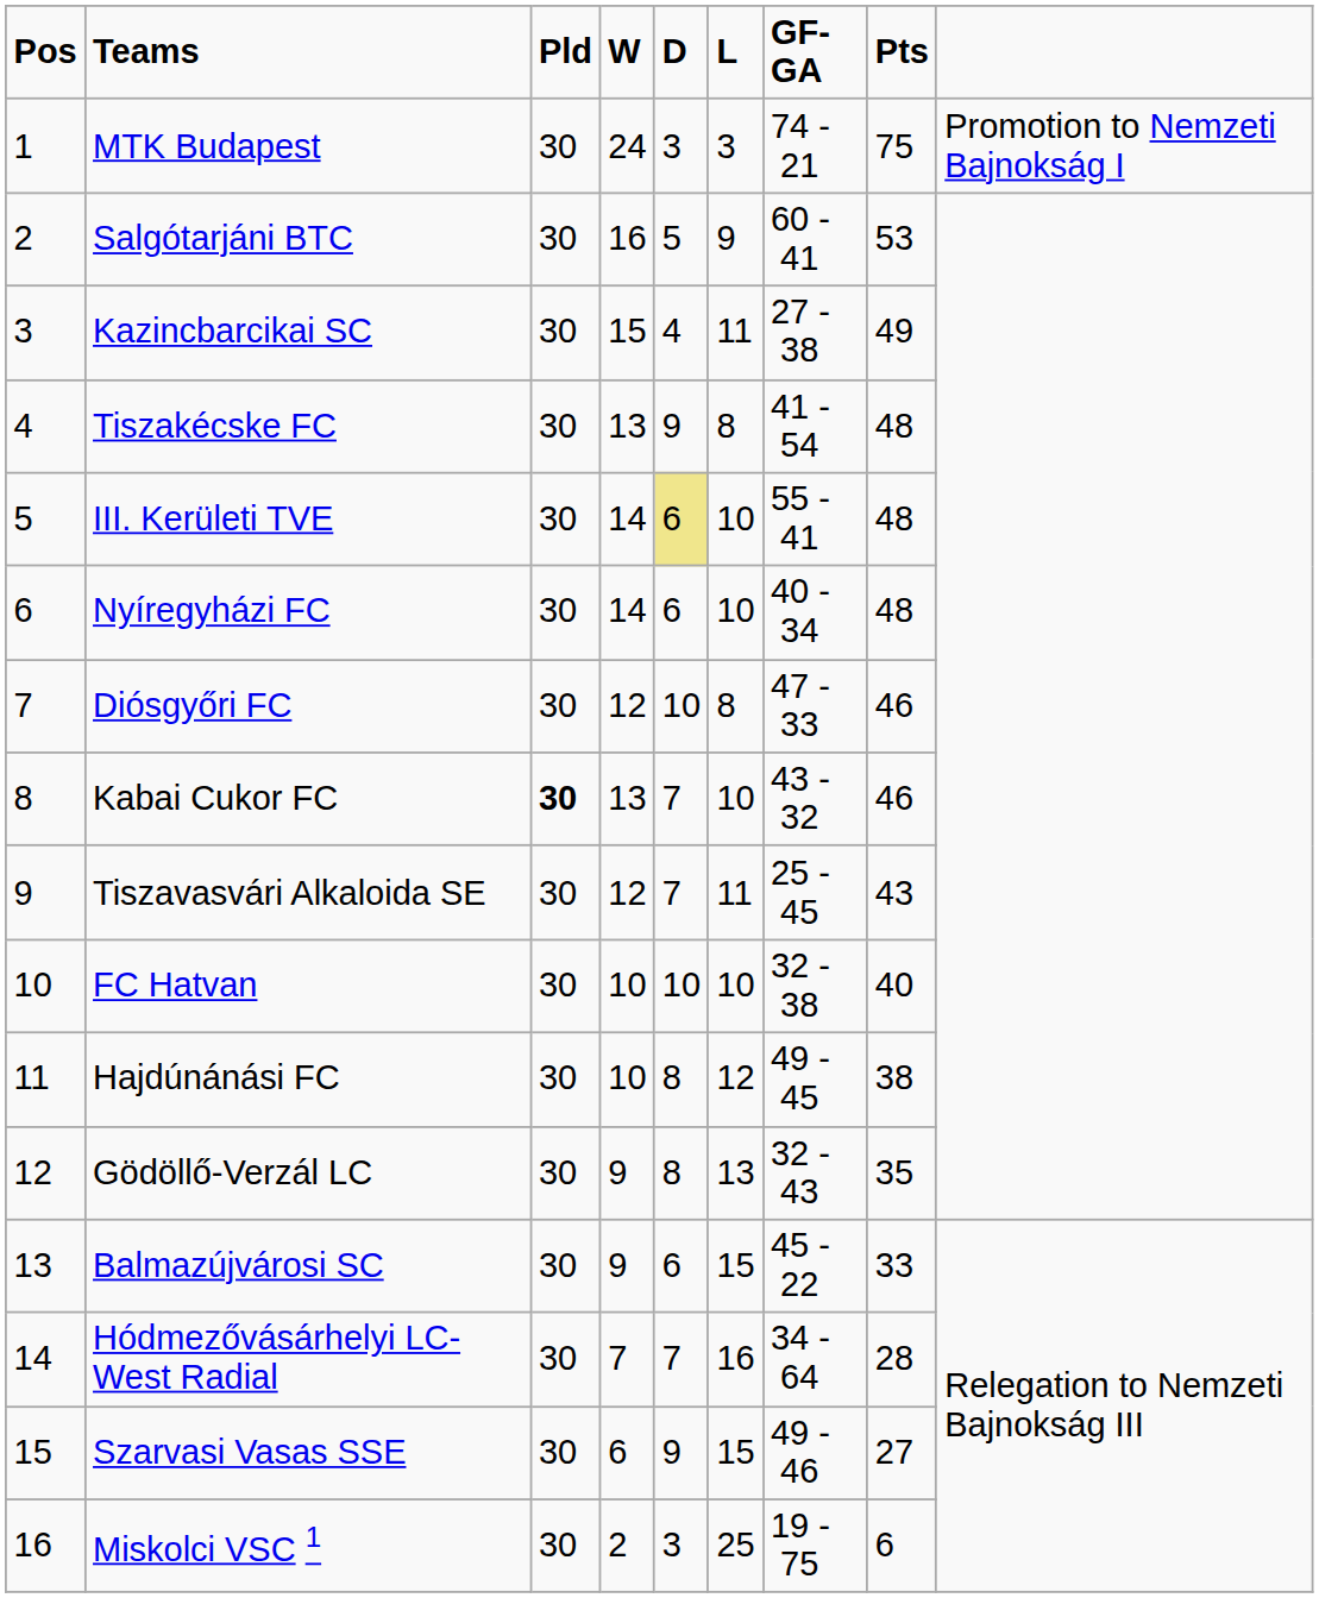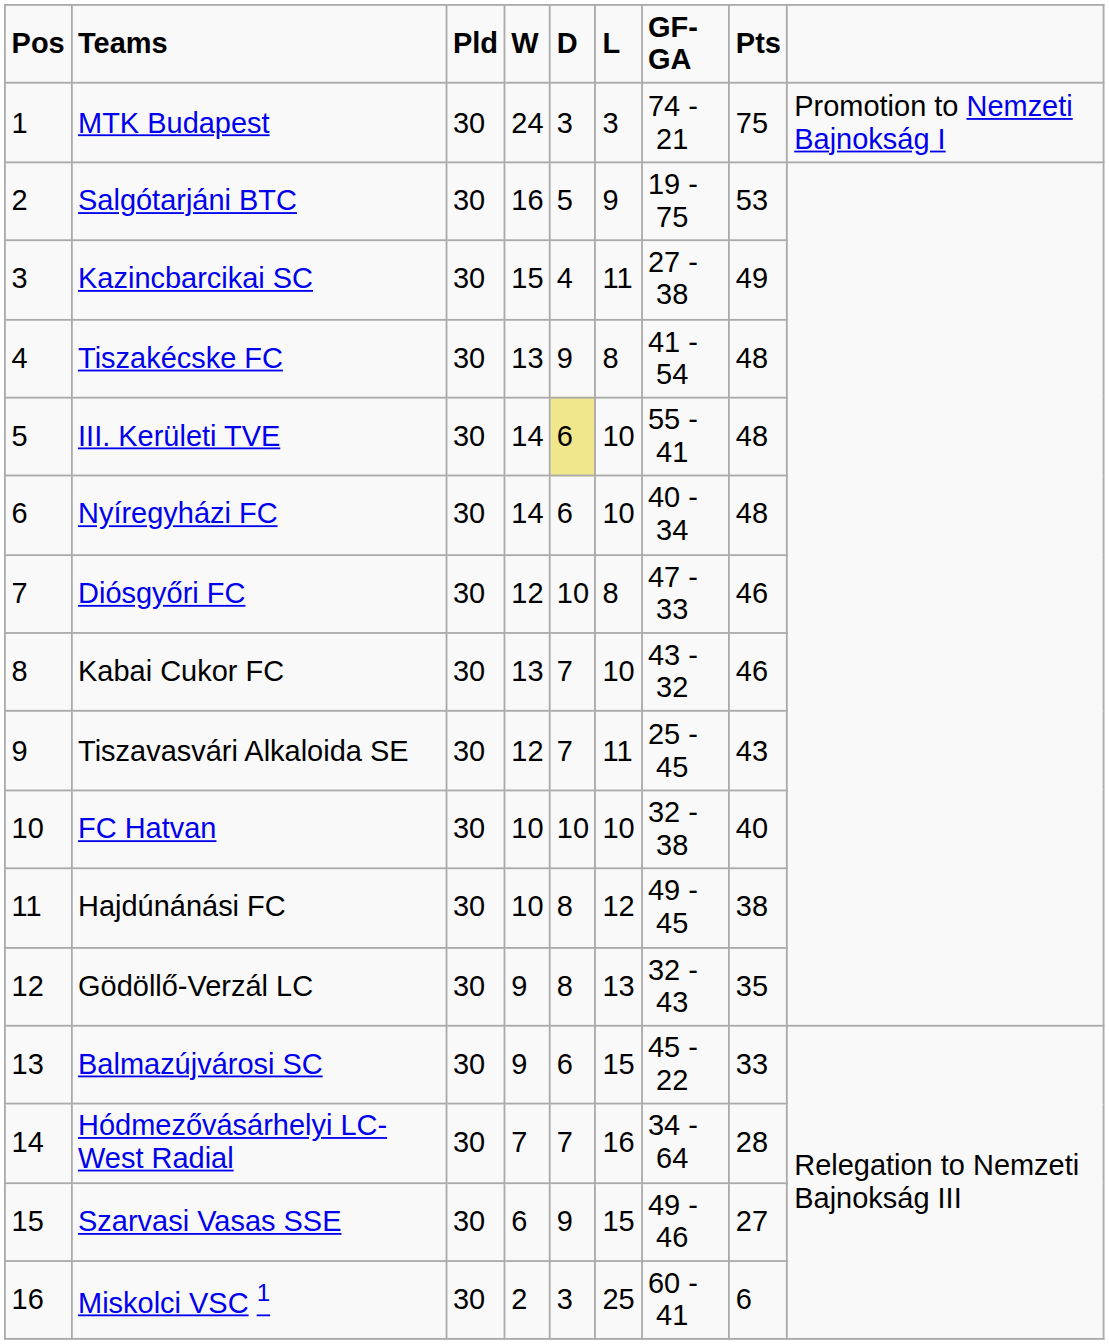 <table class="wikitable">
 <tr>
 <td><strong>Pos</strong></td>
 <td><strong>Teams</strong></td>
 <td><strong>Pld</strong></td>
 <td><strong>W</strong></td>
 <td><strong>D</strong></td>
 <td><strong>L</strong></td>
 <td><strong>GF-GA</strong></td>
 <td><strong>Pts</strong></td>
 <td></td>
 </tr>
 <tr>
 <td>1</td>
 <td><a href='#'>MTK Budapest</a></td>
 <td>30</td>
 <td>24</td>
 <td>3</td>
 <td>3</td>
 <td>74 -  21</td>
 <td>75</td>
 <td>Promotion to <a href='#'>Nemzeti Bajnokság I</a></td>
 </tr>
 <tr>
 <td>2</td>
 <td><a href='#'>Salgótarjáni BTC</a></td>
 <td>30</td>
 <td>16</td>
 <td>5</td>
 <td>9</td>
-<td>60 -  41</td>
+<td>19 -  75</td>
 <td>53</td>
 <td rowspan="11"></td>
 </tr>
 <tr>
 <td>3</td>
 <td><a href='#'>Kazincbarcikai SC</a></td>
 <td>30</td>
 <td>15</td>
 <td>4</td>
 <td>11</td>
 <td>27 -  38</td>
 <td>49</td>
 </tr>
 <tr>
 <td>4</td>
 <td><a href='#'>Tiszakécske FC</a></td>
 <td>30</td>
 <td>13</td>
 <td>9</td>
 <td>8</td>
 <td>41 -  54</td>
 <td>48</td>
 </tr>
 <tr>
 <td>5</td>
 <td><a href='#'>III. Kerületi TVE</a></td>
 <td>30</td>
 <td>14</td>
 <td style="background: khaki;">6</td>
 <td>10</td>
 <td>55 -  41</td>
 <td>48</td>
 </tr>
 <tr>
 <td>6</td>
 <td><a href='#'>Nyíregyházi FC</a></td>
 <td>30</td>
 <td>14</td>
 <td>6</td>
 <td>10</td>
 <td>40 -  34</td>
 <td>48</td>
 </tr>
 <tr>
 <td>7</td>
 <td><a href='#'>Diósgyőri FC</a></td>
 <td>30</td>
 <td>12</td>
 <td>10</td>
 <td>8</td>
 <td>47 -  33</td>
 <td>46</td>
 </tr>
 <tr>
 <td>8</td>
 <td>Kabai Cukor FC</td>
-<td><strong>30</strong></td>
+<td>30</td>
 <td>13</td>
 <td>7</td>
 <td>10</td>
 <td>43 -  32</td>
 <td>46</td>
 </tr>
 <tr>
 <td>9</td>
 <td>Tiszavasvári Alkaloida SE</td>
 <td>30</td>
 <td>12</td>
 <td>7</td>
 <td>11</td>
 <td>25 -  45</td>
 <td>43</td>
 </tr>
 <tr>
 <td>10</td>
 <td><a href='#'>FC Hatvan</a></td>
 <td>30</td>
 <td>10</td>
 <td>10</td>
 <td>10</td>
 <td>32 -  38</td>
 <td>40</td>
 </tr>
 <tr>
 <td>11</td>
 <td>Hajdúnánási FC</td>
 <td>30</td>
 <td>10</td>
 <td>8</td>
 <td>12</td>
 <td>49 -  45</td>
 <td>38</td>
 </tr>
 <tr>
 <td>12</td>
 <td>Gödöllő-Verzál LC</td>
 <td>30</td>
 <td>9</td>
 <td>8</td>
 <td>13</td>
 <td>32 -  43</td>
 <td>35</td>
 </tr>
 <tr>
 <td>13</td>
 <td><a href='#'>Balmazújvárosi SC</a></td>
 <td>30</td>
 <td>9</td>
 <td>6</td>
 <td>15</td>
 <td>45 -  22</td>
 <td>33</td>
 <td rowspan="4">Relegation to Nemzeti Bajnokság III</td>
 </tr>
 <tr>
 <td>14</td>
 <td><a href='#'>Hódmezővásárhelyi LC-West Radial</a></td>
 <td>30</td>
 <td>7</td>
 <td>7</td>
 <td>16</td>
 <td>34 -  64</td>
 <td>28</td>
 </tr>
 <tr>
 <td>15</td>
 <td><a href='#'>Szarvasi Vasas SSE</a></td>
 <td>30</td>
 <td>6</td>
 <td>9</td>
 <td>15</td>
 <td>49 -  46</td>
 <td>27</td>
 </tr>
 <tr>
 <td>16</td>
 <td><a href='#'>Miskolci VSC</a> <a href='#'><sup>1</sup></a></td>
 <td>30</td>
 <td>2</td>
 <td>3</td>
 <td>25</td>
-<td>19 -  75</td>
+<td>60 -  41</td>
 <td>6</td>
 </tr>
 </table>
